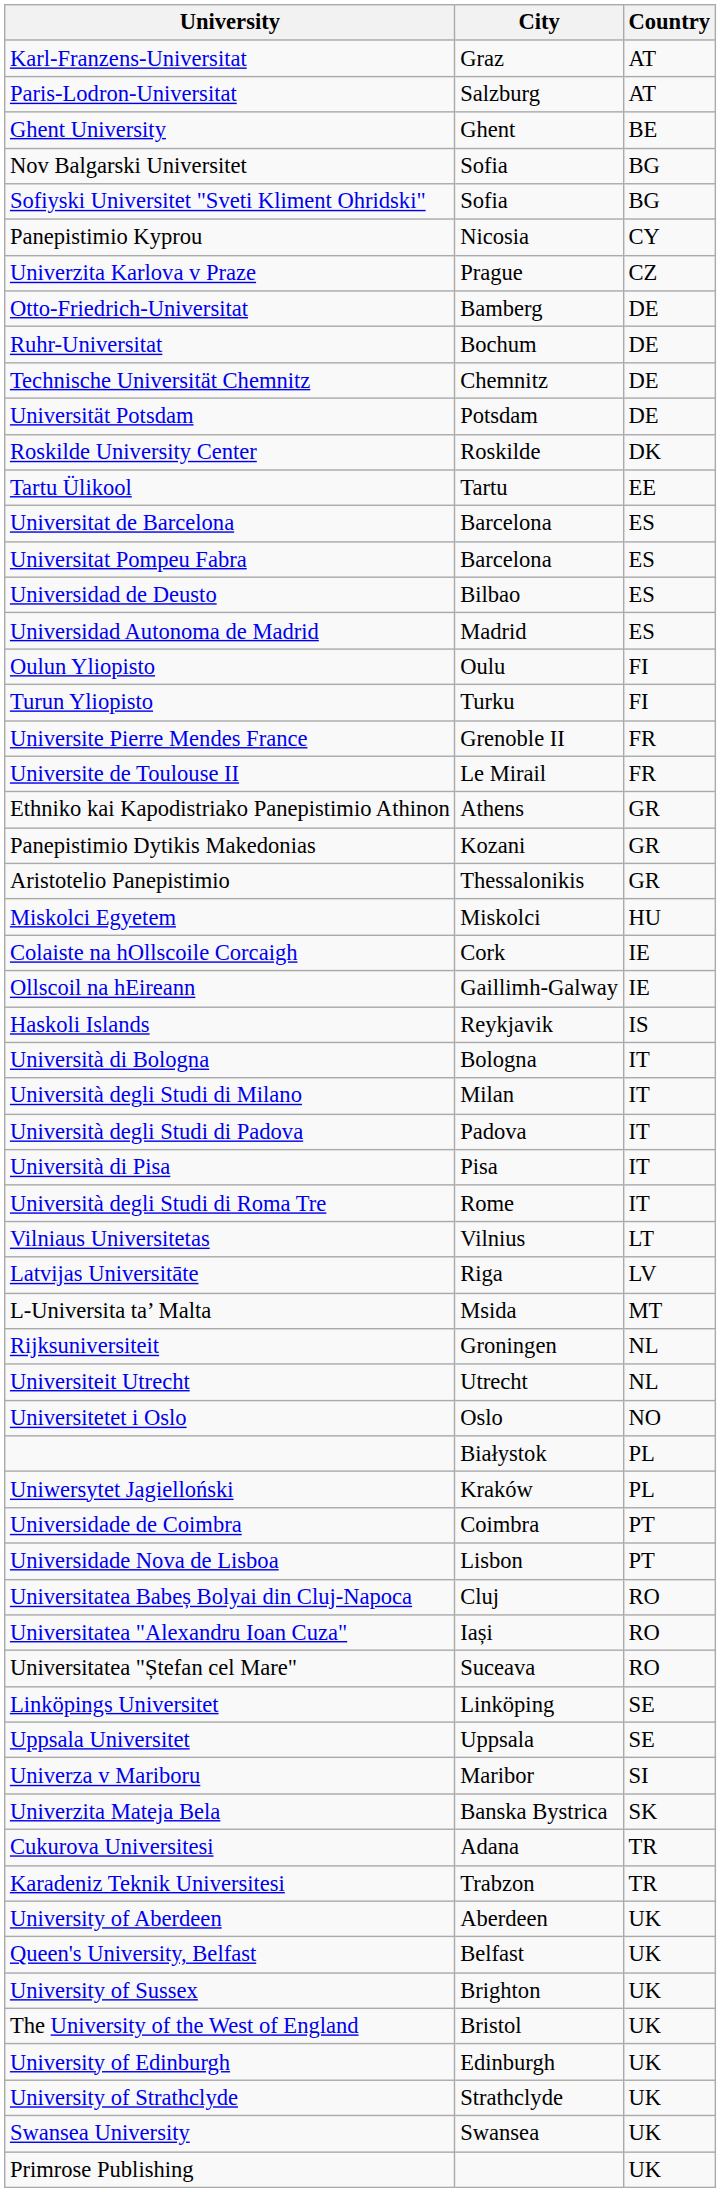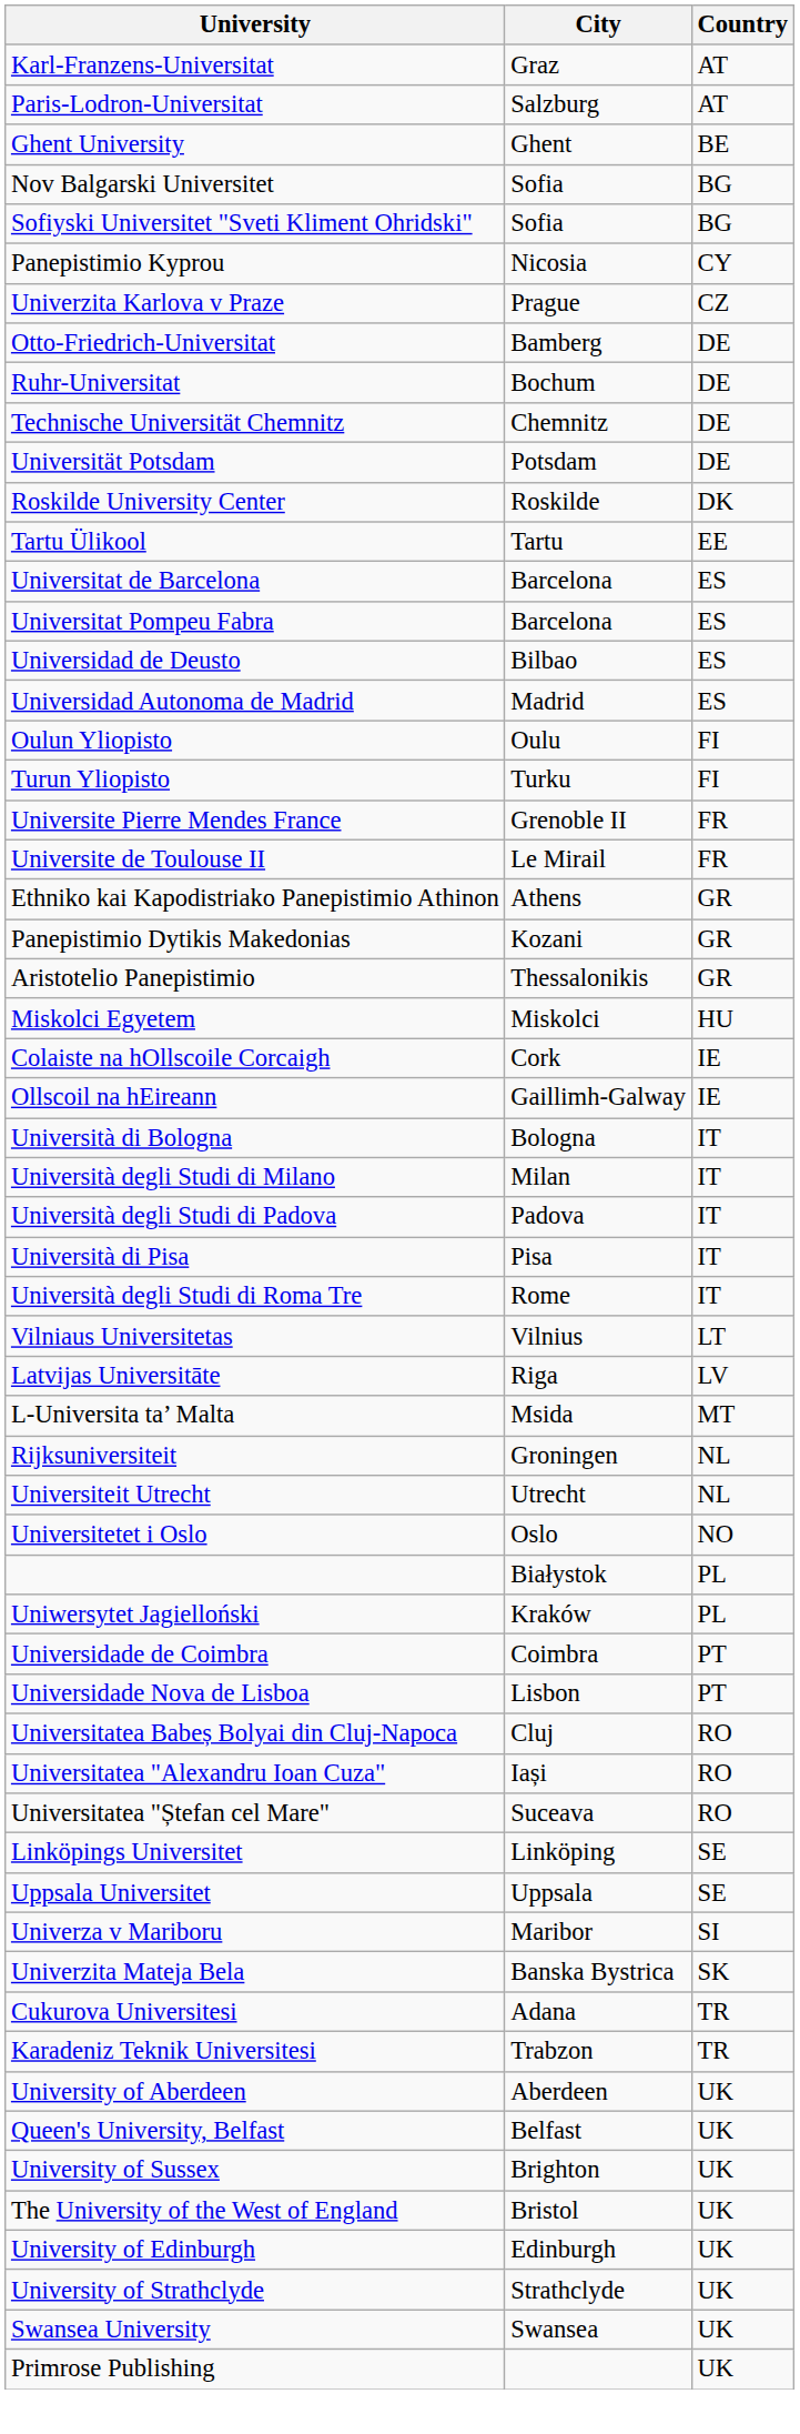 <table class="wikitable sortable">
 <tr>
 <th>University</th>
 <th>City</th>
 <th>Country</th>
 </tr>
 <tr>
 <td><a href='#'>Karl-Franzens-Universitat</a></td>
 <td>Graz</td>
 <td>AT</td>
 </tr>
 <tr>
 <td><a href='#'>Paris-Lodron-Universitat</a></td>
 <td>Salzburg</td>
 <td>AT</td>
 </tr>
 <tr>
 <td><a href='#'>Ghent University</a></td>
 <td>Ghent</td>
 <td>BE</td>
 </tr>
 <tr>
 <td>Nov Balgarski Universitet</td>
 <td>Sofia</td>
 <td>BG</td>
 </tr>
 <tr>
 <td><a href='#'>Sofiyski Universitet "Sveti Kliment Ohridski"</a></td>
 <td>Sofia</td>
 <td>BG</td>
 </tr>
 <tr>
 <td>Panepistimio Kyprou</td>
 <td>Nicosia</td>
 <td>CY</td>
 </tr>
 <tr>
 <td><a href='#'>Univerzita Karlova v Praze</a></td>
 <td>Prague</td>
 <td>CZ</td>
 </tr>
 <tr>
 <td><a href='#'>Otto-Friedrich-Universitat</a></td>
 <td>Bamberg</td>
 <td>DE</td>
 </tr>
 <tr>
 <td><a href='#'>Ruhr-Universitat</a></td>
 <td>Bochum</td>
 <td>DE</td>
 </tr>
 <tr>
 <td><a href='#'>Technische Universität Chemnitz</a></td>
 <td>Chemnitz</td>
 <td>DE</td>
 </tr>
 <tr>
 <td><a href='#'>Universität Potsdam</a></td>
 <td>Potsdam</td>
 <td>DE</td>
 </tr>
 <tr>
 <td><a href='#'>Roskilde University Center</a></td>
 <td>Roskilde</td>
 <td>DK</td>
 </tr>
 <tr>
 <td><a href='#'>Tartu Ülikool</a></td>
 <td>Tartu</td>
 <td>EE</td>
 </tr>
 <tr>
 <td><a href='#'>Universitat de Barcelona</a></td>
 <td>Barcelona</td>
 <td>ES</td>
 </tr>
 <tr>
 <td><a href='#'>Universitat Pompeu Fabra</a></td>
 <td>Barcelona</td>
 <td>ES</td>
 </tr>
 <tr>
 <td><a href='#'>Universidad de Deusto</a></td>
 <td>Bilbao</td>
 <td>ES</td>
 </tr>
 <tr>
 <td><a href='#'>Universidad Autonoma de Madrid</a></td>
 <td>Madrid</td>
 <td>ES</td>
 </tr>
 <tr>
 <td><a href='#'>Oulun Yliopisto</a></td>
 <td>Oulu</td>
 <td>FI</td>
 </tr>
 <tr>
 <td><a href='#'>Turun Yliopisto</a></td>
 <td>Turku</td>
 <td>FI</td>
 </tr>
 <tr>
 <td><a href='#'>Universite Pierre Mendes France</a></td>
 <td>Grenoble II</td>
 <td>FR</td>
 </tr>
 <tr>
 <td><a href='#'>Universite de Toulouse II</a></td>
 <td>Le Mirail</td>
 <td>FR</td>
 </tr>
 <tr>
 <td>Ethniko kai Kapodistriako Panepistimio Athinon</td>
 <td>Athens</td>
 <td>GR</td>
 </tr>
 <tr>
 <td>Panepistimio Dytikis Makedonias</td>
 <td>Kozani</td>
 <td>GR</td>
 </tr>
 <tr>
 <td>Aristotelio Panepistimio</td>
 <td>Thessalonikis</td>
 <td>GR</td>
 </tr>
 <tr>
 <td><a href='#'>Miskolci Egyetem</a></td>
 <td>Miskolci</td>
 <td>HU</td>
 </tr>
 <tr>
 <td><a href='#'>Colaiste na hOllscoile Corcaigh</a></td>
 <td>Cork</td>
 <td>IE</td>
 </tr>
 <tr>
 <td><a href='#'>Ollscoil na hEireann</a></td>
 <td>Gaillimh-Galway</td>
 <td>IE</td>
-</tr>
-<tr>
-<td><a href='#'>Haskoli Islands</a></td>
-<td>Reykjavik</td>
-<td>IS</td>
 </tr>
 <tr>
 <td><a href='#'>Università di Bologna</a></td>
 <td>Bologna</td>
 <td>IT</td>
 </tr>
 <tr>
 <td><a href='#'>Università degli Studi di Milano</a></td>
 <td>Milan</td>
 <td>IT</td>
 </tr>
 <tr>
 <td><a href='#'>Università degli Studi di Padova</a></td>
 <td>Padova</td>
 <td>IT</td>
 </tr>
 <tr>
 <td><a href='#'>Università di Pisa</a></td>
 <td>Pisa</td>
 <td>IT</td>
 </tr>
 <tr>
 <td><a href='#'>Università degli Studi di Roma Tre</a></td>
 <td>Rome</td>
 <td>IT</td>
 </tr>
 <tr>
 <td><a href='#'>Vilniaus Universitetas</a></td>
 <td>Vilnius</td>
 <td>LT</td>
 </tr>
 <tr>
 <td><a href='#'>Latvijas Universitāte</a></td>
 <td>Riga</td>
 <td>LV</td>
 </tr>
 <tr>
 <td>L-Universita ta’ Malta</td>
 <td>Msida</td>
 <td>MT</td>
 </tr>
 <tr>
 <td><a href='#'>Rijksuniversiteit</a></td>
 <td>Groningen</td>
 <td>NL</td>
 </tr>
 <tr>
 <td><a href='#'>Universiteit Utrecht</a></td>
 <td>Utrecht</td>
 <td>NL</td>
 </tr>
 <tr>
 <td><a href='#'>Universitetet i Oslo</a></td>
 <td>Oslo</td>
 <td>NO</td>
 </tr>
 <tr>
 <td></td>
 <td>Białystok</td>
 <td>PL</td>
 </tr>
 <tr>
 <td><a href='#'>Uniwersytet Jagielloński</a></td>
 <td>Kraków</td>
 <td>PL</td>
 </tr>
 <tr>
 <td><a href='#'>Universidade de Coimbra</a></td>
 <td>Coimbra</td>
 <td>PT</td>
 </tr>
 <tr>
 <td><a href='#'>Universidade Nova de Lisboa</a></td>
 <td>Lisbon</td>
 <td>PT</td>
 </tr>
 <tr>
 <td><a href='#'>Universitatea Babeș Bolyai din Cluj-Napoca</a></td>
 <td>Cluj</td>
 <td>RO</td>
 </tr>
 <tr>
 <td><a href='#'>Universitatea "Alexandru Ioan Cuza"</a></td>
 <td>Iași</td>
 <td>RO</td>
 </tr>
 <tr>
 <td>Universitatea "Ștefan cel Mare"</td>
 <td>Suceava</td>
 <td>RO</td>
 </tr>
 <tr>
 <td><a href='#'>Linköpings Universitet</a></td>
 <td>Linköping</td>
 <td>SE</td>
 </tr>
 <tr>
 <td><a href='#'>Uppsala Universitet</a></td>
 <td>Uppsala</td>
 <td>SE</td>
 </tr>
 <tr>
 <td><a href='#'>Univerza v Mariboru</a></td>
 <td>Maribor</td>
 <td>SI</td>
 </tr>
 <tr>
 <td><a href='#'>Univerzita Mateja Bela</a></td>
 <td>Banska Bystrica</td>
 <td>SK</td>
 </tr>
 <tr>
 <td><a href='#'>Cukurova Universitesi</a></td>
 <td>Adana</td>
 <td>TR</td>
 </tr>
 <tr>
 <td><a href='#'>Karadeniz Teknik Universitesi</a></td>
 <td>Trabzon</td>
 <td>TR</td>
 </tr>
 <tr>
 <td><a href='#'>University of Aberdeen</a></td>
 <td>Aberdeen</td>
 <td>UK</td>
 </tr>
 <tr>
 <td><a href='#'>Queen's University, Belfast</a></td>
 <td>Belfast</td>
 <td>UK</td>
 </tr>
 <tr>
 <td><a href='#'>University of Sussex</a></td>
 <td>Brighton</td>
 <td>UK</td>
 </tr>
 <tr>
 <td>The <a href='#'>University of the West of England</a></td>
 <td>Bristol</td>
 <td>UK</td>
 </tr>
 <tr>
 <td><a href='#'>University of Edinburgh</a></td>
 <td>Edinburgh</td>
 <td>UK</td>
 </tr>
 <tr>
 <td><a href='#'>University of Strathclyde</a></td>
 <td>Strathclyde</td>
 <td>UK</td>
 </tr>
 <tr>
 <td><a href='#'>Swansea University</a></td>
 <td>Swansea</td>
 <td>UK</td>
 </tr>
 <tr>
 <td>Primrose Publishing</td>
 <td></td>
 <td>UK</td>
 </tr>
 </table>
